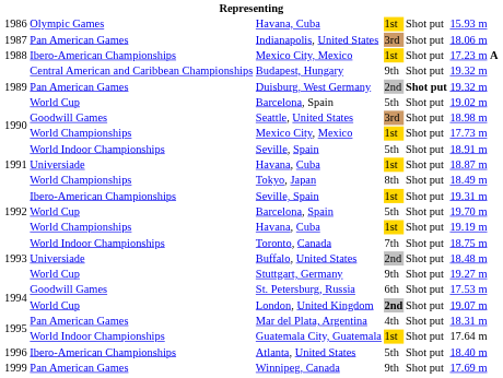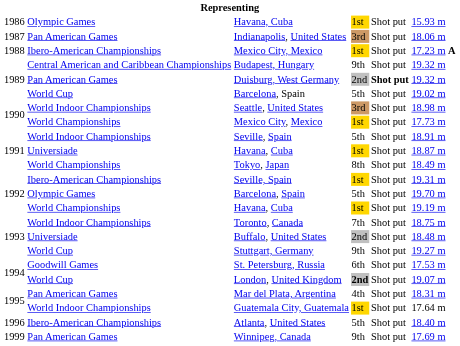 <table>
 <tr>
 <th colspan="6">Representing </th>
 </tr>
 <tr>
 <td>1986</td>
 <td><a href='#'>Olympic Games</a></td>
 <td><a href='#'>Havana, Cuba</a></td>
 <td bgcolor="gold">1st</td>
 <td>Shot put</td>
 <td><a href='#'>15.93 m</a></td>
 </tr>
 <tr>
 <td>1987</td>
 <td><a href='#'>Pan American Games</a></td>
 <td><a href='#'>Indianapolis</a>, <a href='#'>United States</a></td>
 <td bgcolor="cc9966">3rd</td>
 <td>Shot put</td>
 <td><a href='#'>18.06 m</a></td>
 </tr>
 <tr>
 <td>1988</td>
 <td><a href='#'>Ibero-American Championships</a></td>
 <td><a href='#'>Mexico City, Mexico</a></td>
 <td bgcolor="gold">1st</td>
 <td>Shot put</td>
 <td><a href='#'>17.23 m</a> <strong>A</strong></td>
 </tr>
 <tr>
 <td rowspan=3>1989</td>
 <td><a href='#'>Central American and Caribbean Championships</a></td>
 <td><a href='#'>Budapest, Hungary</a></td>
 <td>9th</td>
 <td>Shot put</td>
 <td><a href='#'>19.32 m</a></td>
 </tr>
 <tr>
 <td><a href='#'>Pan American Games</a></td>
 <td><a href='#'>Duisburg, West Germany</a></td>
 <td bgcolor="silver">2nd</td>
 <td><strong>Shot put</strong></td>
 <td><a href='#'>19.32 m</a></td>
 </tr>
 <tr>
 <td><a href='#'>World Cup</a></td>
 <td><a href='#'>Barcelona</a>, Spain</td>
 <td>5th</td>
 <td>Shot put</td>
 <td><a href='#'>19.02 m</a></td>
 </tr>
 <tr>
 <td rowspan=2>1990</td>
-<td><a href='#'>Goodwill Games</a></td>
+<td><a href='#'>World Indoor Championships</a></td>
 <td><a href='#'>Seattle</a>, <a href='#'>United States</a></td>
 <td bgcolor="cc9966">3rd</td>
 <td>Shot put</td>
 <td><a href='#'>18.98 m</a></td>
 </tr>
 <tr>
 <td><a href='#'>World Championships</a></td>
 <td><a href='#'>Mexico City</a>, <a href='#'>Mexico</a></td>
 <td bgcolor="gold">1st</td>
 <td>Shot put</td>
 <td><a href='#'>17.73 m</a></td>
 </tr>
 <tr>
 <td rowspan=3>1991</td>
 <td><a href='#'>World Indoor Championships</a></td>
 <td><a href='#'>Seville</a>, <a href='#'>Spain</a></td>
 <td>5th</td>
 <td>Shot put</td>
 <td><a href='#'>18.91 m</a></td>
 </tr>
 <tr>
 <td><a href='#'>Universiade</a></td>
 <td><a href='#'>Havana</a>, <a href='#'>Cuba</a></td>
 <td bgcolor="gold">1st</td>
 <td>Shot put</td>
 <td><a href='#'>18.87 m</a></td>
 </tr>
 <tr>
 <td><a href='#'>World Championships</a></td>
 <td><a href='#'>Tokyo</a>, <a href='#'>Japan</a></td>
 <td>8th</td>
 <td>Shot put</td>
 <td><a href='#'>18.49 m</a></td>
 </tr>
 <tr>
 <td rowspan=3>1992</td>
 <td><a href='#'>Ibero-American Championships</a></td>
 <td><a href='#'>Seville, Spain</a></td>
 <td bgcolor="gold">1st</td>
 <td>Shot put</td>
 <td><a href='#'>19.31 m</a></td>
 </tr>
 <tr>
-<td><a href='#'>World Cup</a></td>
+<td><a href='#'>Olympic Games</a></td>
 <td><a href='#'>Barcelona</a>, <a href='#'>Spain</a></td>
 <td>5th</td>
 <td>Shot put</td>
 <td><a href='#'>19.70 m</a></td>
 </tr>
 <tr>
 <td><a href='#'>World Championships</a></td>
 <td><a href='#'>Havana</a>, <a href='#'>Cuba</a></td>
 <td bgcolor="gold">1st</td>
 <td>Shot put</td>
 <td><a href='#'>19.19 m</a></td>
 </tr>
 <tr>
 <td rowspan=3>1993</td>
 <td><a href='#'>World Indoor Championships</a></td>
 <td><a href='#'>Toronto</a>, <a href='#'>Canada</a></td>
 <td>7th</td>
 <td>Shot put</td>
 <td><a href='#'>18.75 m</a></td>
 </tr>
 <tr>
 <td><a href='#'>Universiade</a></td>
 <td><a href='#'>Buffalo</a>, <a href='#'>United States</a></td>
 <td bgcolor="silver">2nd</td>
 <td>Shot put</td>
 <td><a href='#'>18.48 m</a></td>
 </tr>
 <tr>
 <td><a href='#'>World Cup</a></td>
 <td><a href='#'>Stuttgart, Germany</a></td>
 <td>9th</td>
 <td>Shot put</td>
 <td><a href='#'>19.27 m</a></td>
 </tr>
 <tr>
 <td rowspan=2>1994</td>
 <td><a href='#'>Goodwill Games</a></td>
 <td><a href='#'>St. Petersburg, Russia</a></td>
 <td>6th</td>
 <td>Shot put</td>
 <td><a href='#'>17.53 m</a></td>
 </tr>
 <tr>
 <td><a href='#'>World Cup</a></td>
 <td><a href='#'>London</a>, <a href='#'>United Kingdom</a></td>
 <td bgcolor="silver"><strong>2nd</strong></td>
 <td>Shot put</td>
 <td><a href='#'>19.07 m</a></td>
 </tr>
 <tr>
 <td rowspan=2>1995</td>
 <td><a href='#'>Pan American Games</a></td>
 <td><a href='#'>Mar del Plata, Argentina</a></td>
 <td>4th</td>
 <td>Shot put</td>
 <td><a href='#'>18.31 m</a></td>
 </tr>
 <tr>
 <td><a href='#'>World Indoor Championships</a></td>
 <td><a href='#'>Guatemala City, Guatemala</a></td>
 <td bgcolor=gold>1st</td>
 <td>Shot put</td>
 <td>17.64 m</td>
 </tr>
 <tr>
 <td>1996</td>
 <td><a href='#'>Ibero-American Championships</a></td>
 <td><a href='#'>Atlanta</a>, <a href='#'>United States</a></td>
 <td>5th</td>
 <td>Shot put</td>
 <td><a href='#'>18.40 m</a></td>
 </tr>
 <tr>
 <td>1999</td>
 <td><a href='#'>Pan American Games</a></td>
 <td><a href='#'>Winnipeg, Canada</a></td>
 <td>9th</td>
 <td>Shot put</td>
 <td><a href='#'>17.69 m</a></td>
 </tr>
 </table>
